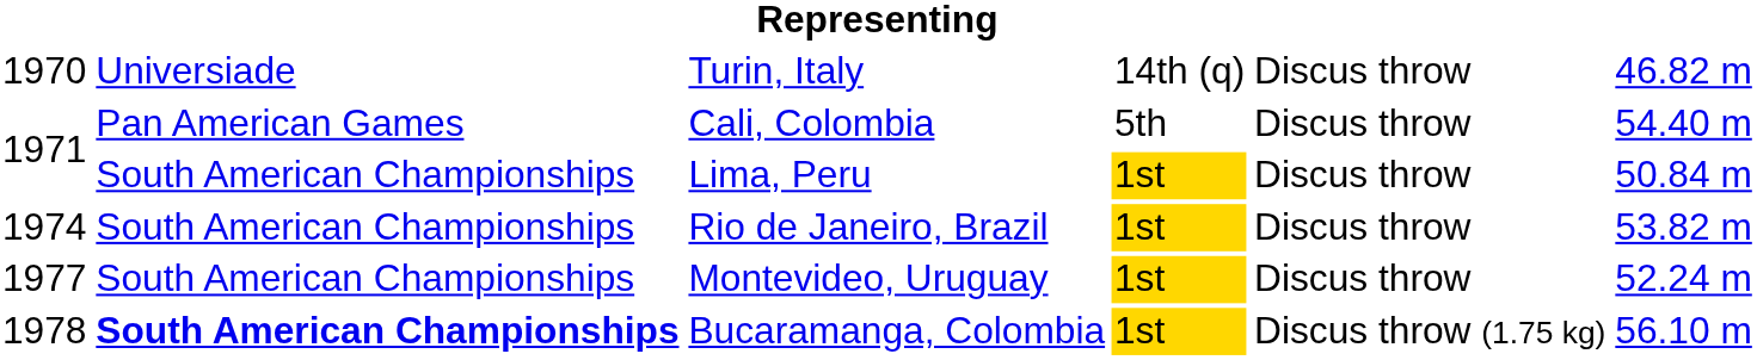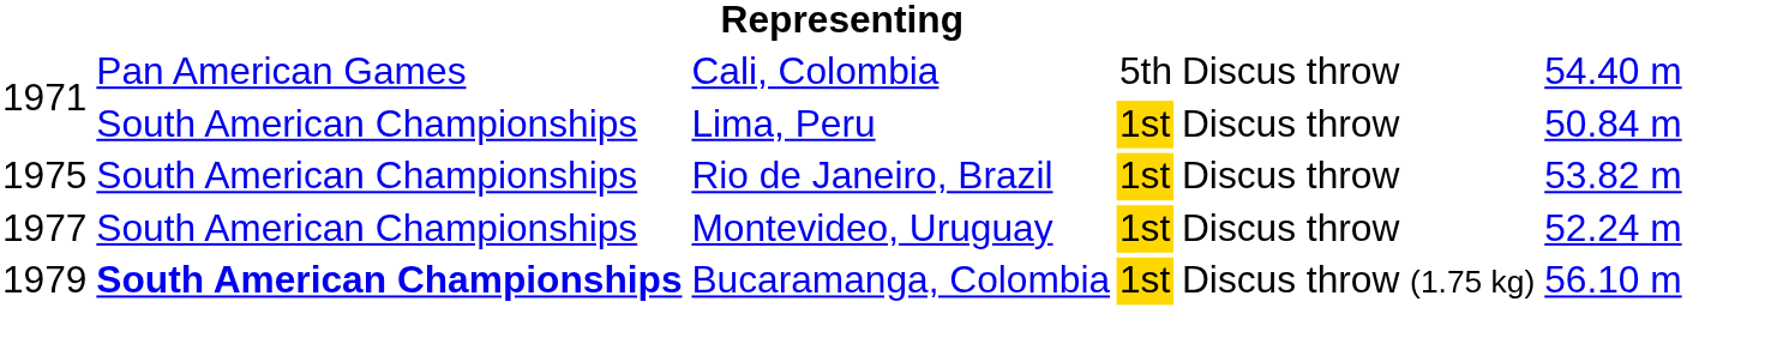 <table>
 <tr>
 <th colspan=6>Representing </th>
-</tr>
-<tr>
-<td>1970</td>
-<td><a href='#'>Universiade</a></td>
-<td><a href='#'>Turin, Italy</a></td>
-<td>14th (q)</td>
-<td>Discus throw</td>
-<td><a href='#'>46.82 m</a></td>
 </tr>
 <tr>
 <td rowspan=2>1971</td>
 <td><a href='#'>Pan American Games</a></td>
 <td><a href='#'>Cali, Colombia</a></td>
 <td>5th</td>
 <td>Discus throw</td>
 <td><a href='#'>54.40 m</a></td>
 </tr>
 <tr>
 <td><a href='#'>South American Championships</a></td>
 <td><a href='#'>Lima, Peru</a></td>
 <td bgcolor=gold>1st</td>
 <td>Discus throw</td>
 <td><a href='#'>50.84 m</a></td>
 </tr>
 <tr>
-<td>1974</td>
+<td>1975</td>
 <td><a href='#'>South American Championships</a></td>
 <td><a href='#'>Rio de Janeiro, Brazil</a></td>
 <td bgcolor=gold>1st</td>
 <td>Discus throw</td>
 <td><a href='#'>53.82 m</a></td>
 </tr>
 <tr>
 <td>1977</td>
 <td><a href='#'>South American Championships</a></td>
 <td><a href='#'>Montevideo, Uruguay</a></td>
 <td bgcolor=gold>1st</td>
 <td>Discus throw</td>
 <td><a href='#'>52.24 m</a></td>
 </tr>
 <tr>
-<td>1978</td>
+<td>1979</td>
 <td><strong><a href='#'>South American Championships</a></strong></td>
 <td><a href='#'>Bucaramanga, Colombia</a></td>
 <td bgcolor=gold>1st</td>
 <td>Discus throw <small>(1.75 kg)</small></td>
 <td><a href='#'>56.10 m</a></td>
 </tr>
 </table>
